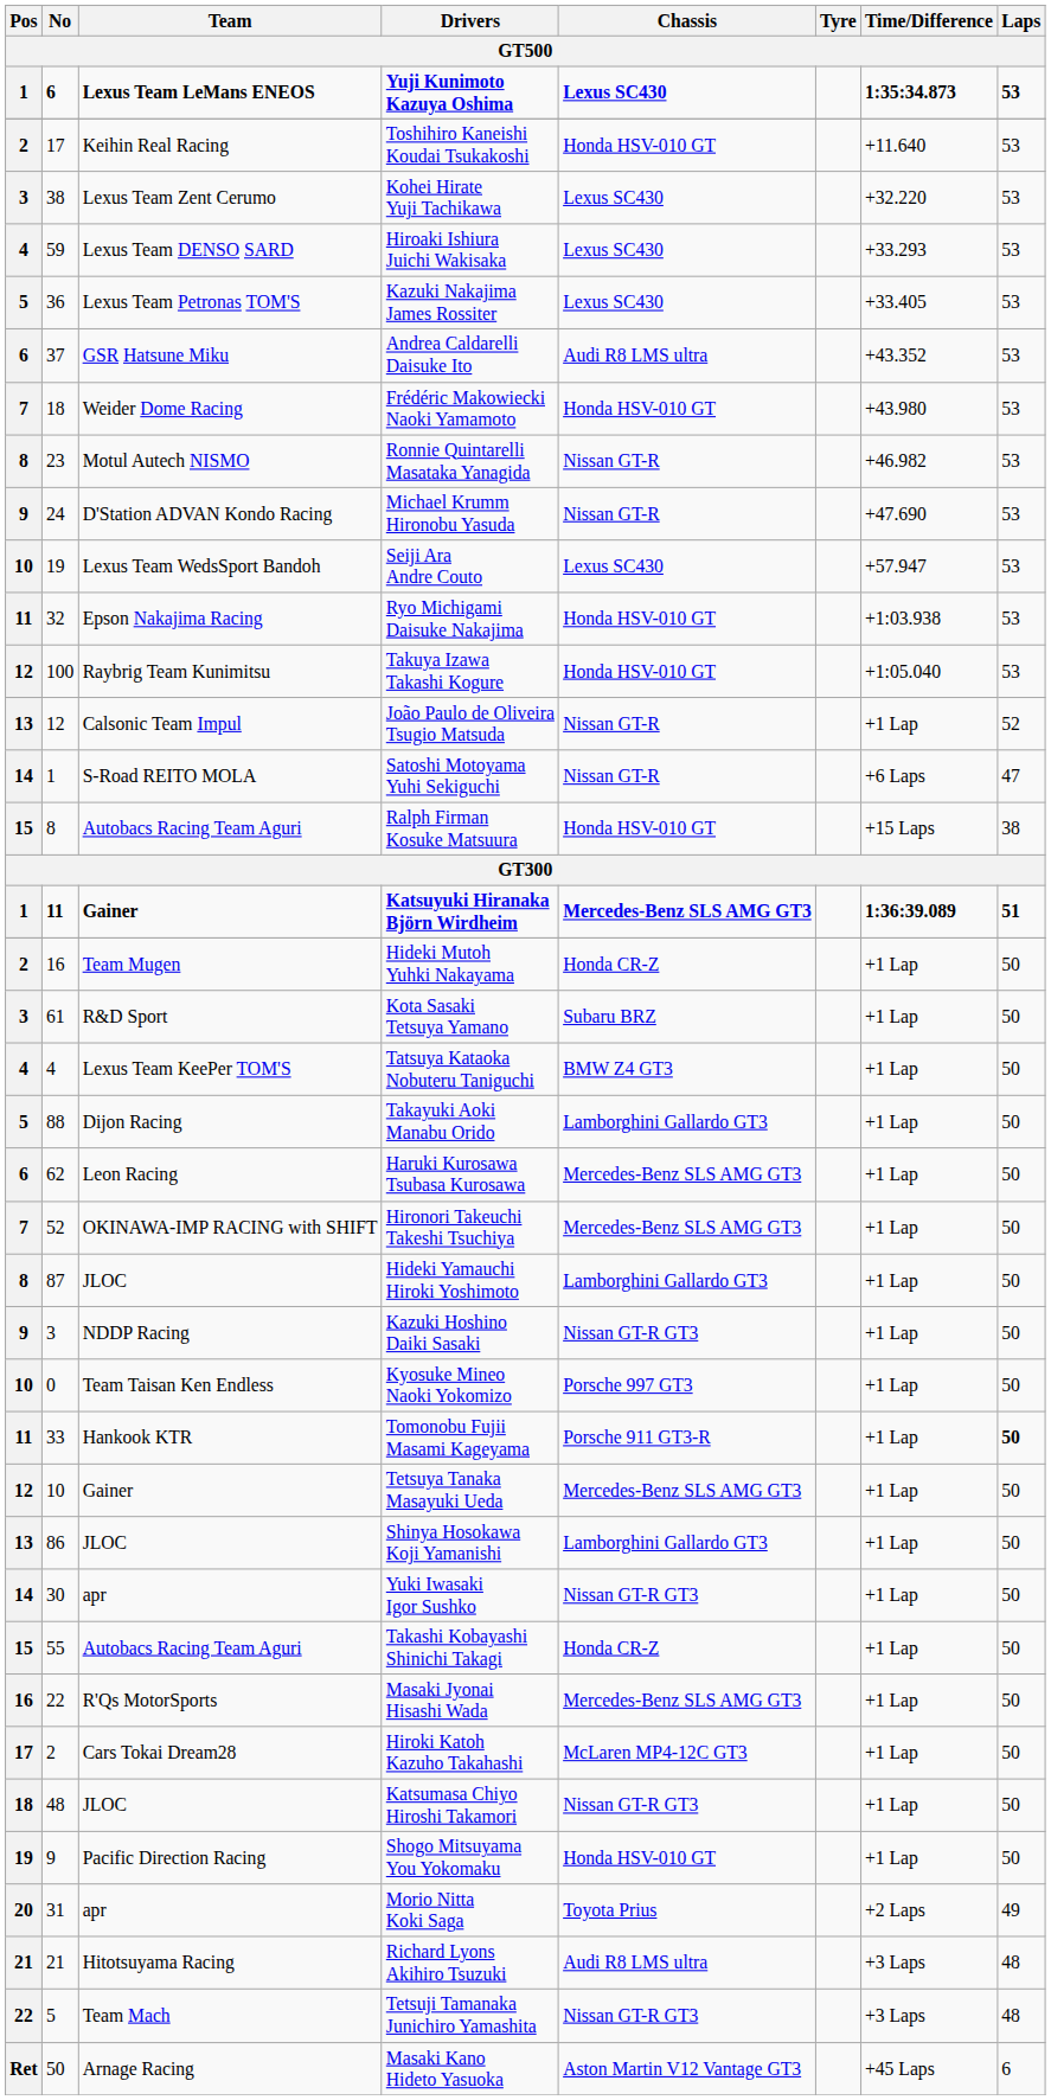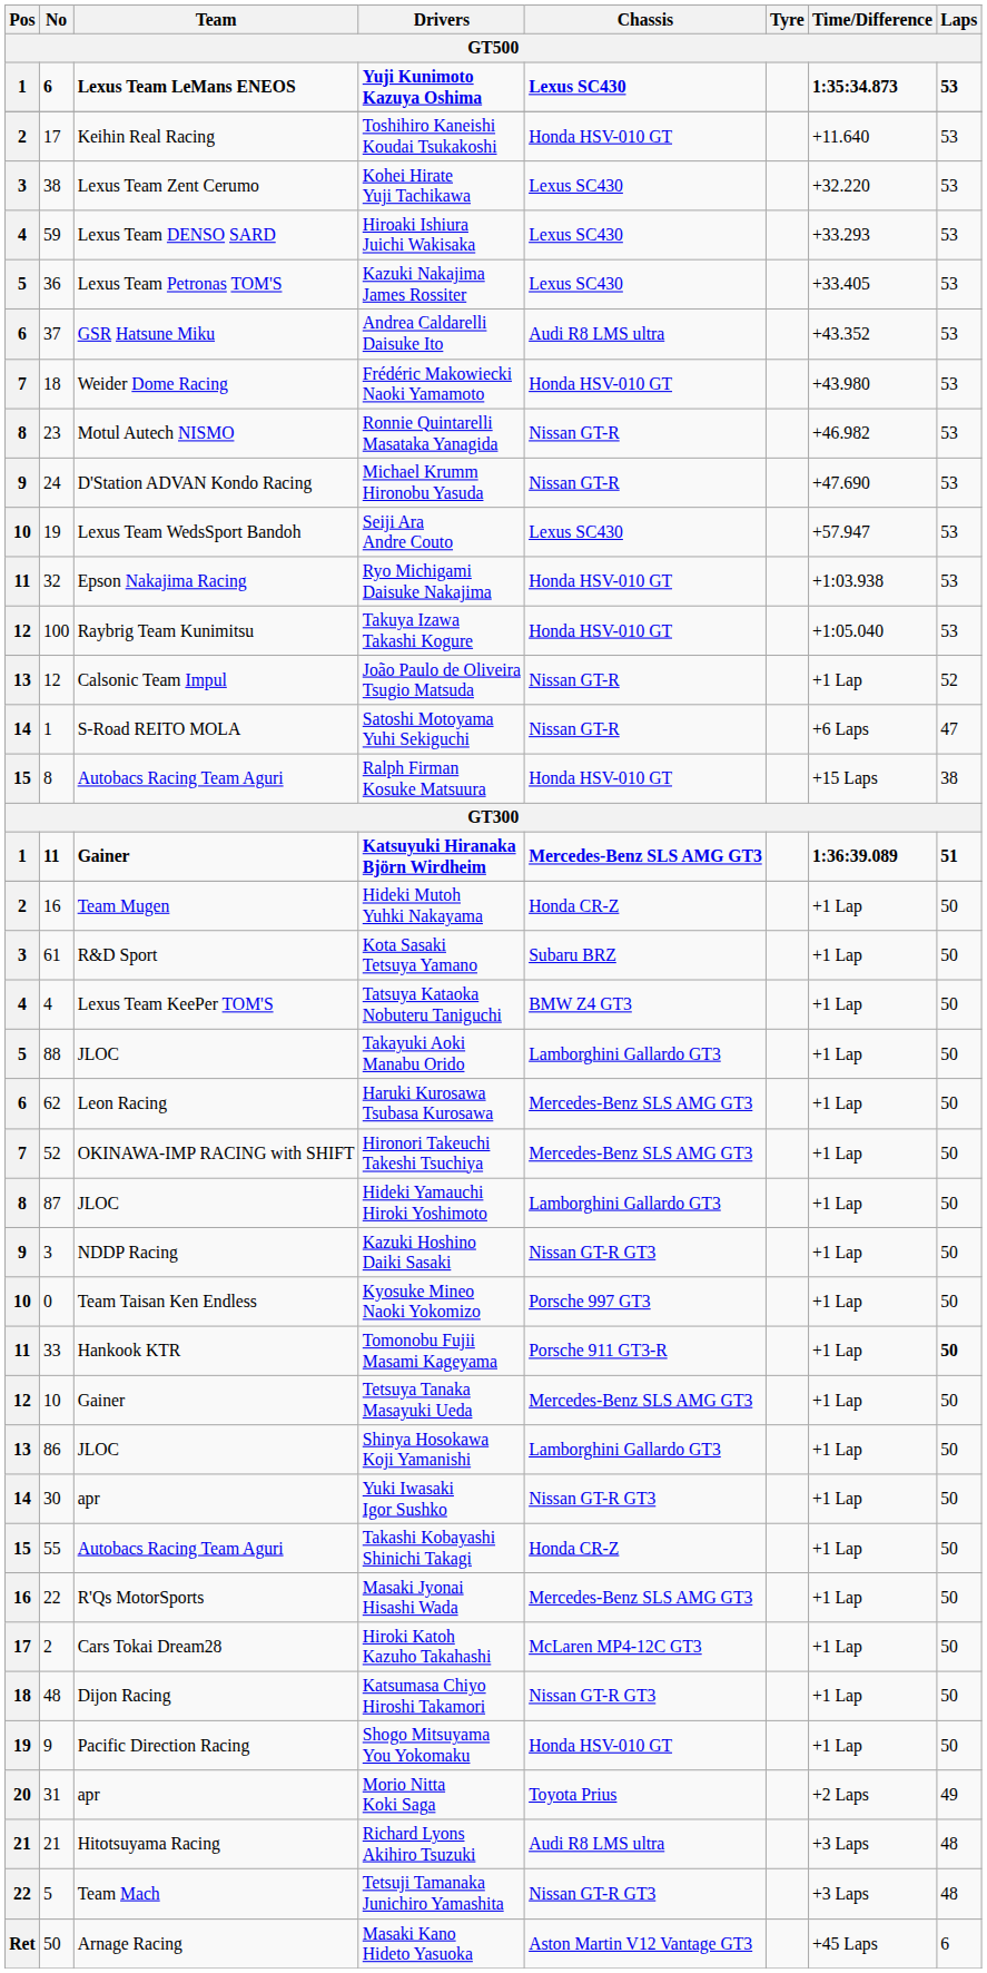 <table class="wikitable" style="font-size: 95%;">
 <tr>
 <th>Pos</th>
 <th>No</th>
 <th>Team</th>
 <th>Drivers</th>
 <th>Chassis</th>
 <th>Tyre</th>
 <th>Time/Difference</th>
 <th>Laps</th>
 </tr>
 <tr>
 <th colspan=8><strong>GT500</strong></th>
 </tr>
 <tr style="font-weight:bold">
 <th>1</th>
 <td>6</td>
 <td>Lexus Team LeMans ENEOS</td>
 <td> <a href='#'>Yuji Kunimoto</a><br> <a href='#'>Kazuya Oshima</a></td>
 <td><a href='#'>Lexus SC430</a></td>
 <td></td>
 <td>1:35:34.873</td>
 <td>53</td>
 </tr>
 <tr style="font-weight:bold">
 </tr>
 <tr>
 <th>2</th>
 <td>17</td>
 <td>Keihin Real Racing</td>
 <td> <a href='#'>Toshihiro Kaneishi</a><br> <a href='#'>Koudai Tsukakoshi</a></td>
 <td><a href='#'>Honda HSV-010 GT</a></td>
 <td></td>
 <td>+11.640</td>
 <td>53</td>
 </tr>
 <tr>
 <th>3</th>
 <td>38</td>
 <td>Lexus Team Zent Cerumo</td>
 <td> <a href='#'>Kohei Hirate</a><br> <a href='#'>Yuji Tachikawa</a></td>
 <td><a href='#'>Lexus SC430</a></td>
 <td></td>
 <td>+32.220</td>
 <td>53</td>
 </tr>
 <tr>
 <th>4</th>
 <td>59</td>
 <td>Lexus Team <a href='#'>DENSO</a> <a href='#'>SARD</a></td>
 <td> <a href='#'>Hiroaki Ishiura</a><br> <a href='#'>Juichi Wakisaka</a></td>
 <td><a href='#'>Lexus SC430</a></td>
 <td></td>
 <td>+33.293</td>
 <td>53</td>
 </tr>
 <tr>
 <th>5</th>
 <td>36</td>
 <td>Lexus Team <a href='#'>Petronas</a> <a href='#'>TOM'S</a></td>
 <td> <a href='#'>Kazuki Nakajima</a><br> <a href='#'>James Rossiter</a></td>
 <td><a href='#'>Lexus SC430</a></td>
 <td></td>
 <td>+33.405</td>
 <td>53</td>
 </tr>
 <tr>
 <th>6</th>
 <td>37</td>
 <td><a href='#'>GSR</a> <a href='#'>Hatsune Miku</a></td>
 <td> <a href='#'>Andrea Caldarelli</a><br> <a href='#'>Daisuke Ito</a></td>
 <td><a href='#'>Audi R8 LMS ultra</a></td>
 <td></td>
 <td>+43.352</td>
 <td>53</td>
 </tr>
 <tr>
 <th>7</th>
 <td>18</td>
 <td>Weider <a href='#'>Dome Racing</a></td>
 <td> <a href='#'>Frédéric Makowiecki</a><br> <a href='#'>Naoki Yamamoto</a></td>
 <td><a href='#'>Honda HSV-010 GT</a></td>
 <td></td>
 <td>+43.980</td>
 <td>53</td>
 </tr>
 <tr>
 <th>8</th>
 <td>23</td>
 <td>Motul Autech <a href='#'>NISMO</a></td>
 <td> <a href='#'>Ronnie Quintarelli</a><br> <a href='#'>Masataka Yanagida</a></td>
 <td><a href='#'>Nissan GT-R</a></td>
 <td></td>
 <td>+46.982</td>
 <td>53</td>
 </tr>
 <tr>
 <th>9</th>
 <td>24</td>
 <td>D'Station ADVAN Kondo Racing</td>
 <td> <a href='#'>Michael Krumm</a><br> <a href='#'>Hironobu Yasuda</a></td>
 <td><a href='#'>Nissan GT-R</a></td>
 <td></td>
 <td>+47.690</td>
 <td>53</td>
 </tr>
 <tr>
 <th>10</th>
 <td>19</td>
 <td>Lexus Team WedsSport Bandoh</td>
 <td> <a href='#'>Seiji Ara</a><br> <a href='#'>Andre Couto</a></td>
 <td><a href='#'>Lexus SC430</a></td>
 <td></td>
 <td>+57.947</td>
 <td>53</td>
 </tr>
 <tr>
 <th>11</th>
 <td>32</td>
 <td>Epson <a href='#'>Nakajima Racing</a></td>
 <td> <a href='#'>Ryo Michigami</a><br> <a href='#'>Daisuke Nakajima</a></td>
 <td><a href='#'>Honda HSV-010 GT</a></td>
 <td></td>
 <td>+1:03.938</td>
 <td>53</td>
 </tr>
 <tr>
 <th>12</th>
 <td>100</td>
 <td>Raybrig Team Kunimitsu</td>
 <td> <a href='#'>Takuya Izawa</a><br> <a href='#'>Takashi Kogure</a></td>
 <td><a href='#'>Honda HSV-010 GT</a></td>
 <td></td>
 <td>+1:05.040</td>
 <td>53</td>
 </tr>
 <tr>
 <th>13</th>
 <td>12</td>
 <td>Calsonic Team <a href='#'>Impul</a></td>
 <td> <a href='#'>João Paulo de Oliveira</a><br> <a href='#'>Tsugio Matsuda</a></td>
 <td><a href='#'>Nissan GT-R</a></td>
 <td></td>
 <td>+1 Lap</td>
 <td>52</td>
 </tr>
 <tr>
 <th>14</th>
 <td>1</td>
 <td>S-Road REITO MOLA</td>
 <td> <a href='#'>Satoshi Motoyama</a><br> <a href='#'>Yuhi Sekiguchi</a></td>
 <td><a href='#'>Nissan GT-R</a></td>
 <td></td>
 <td>+6 Laps</td>
 <td>47</td>
 </tr>
 <tr>
 <th>15</th>
 <td>8</td>
 <td><a href='#'>Autobacs Racing Team Aguri</a></td>
 <td> <a href='#'>Ralph Firman</a><br> <a href='#'>Kosuke Matsuura</a></td>
 <td><a href='#'>Honda HSV-010 GT</a></td>
 <td></td>
 <td>+15 Laps</td>
 <td>38</td>
 </tr>
 <tr>
 <th colspan=8><strong>GT300</strong></th>
 </tr>
 <tr style="font-weight:bold">
 <th>1</th>
 <td>11</td>
 <td>Gainer</td>
 <td> <a href='#'>Katsuyuki Hiranaka</a><br> <a href='#'>Björn Wirdheim</a></td>
 <td><a href='#'>Mercedes-Benz SLS AMG GT3</a></td>
 <td></td>
 <td>1:36:39.089</td>
 <td>51</td>
 </tr>
 <tr style="font-weight:bold">
 </tr>
 <tr>
 <th>2</th>
 <td>16</td>
 <td><a href='#'>Team Mugen</a></td>
 <td> <a href='#'>Hideki Mutoh</a><br> <a href='#'>Yuhki Nakayama</a></td>
 <td><a href='#'>Honda CR-Z</a></td>
 <td></td>
 <td>+1 Lap</td>
 <td>50</td>
 </tr>
 <tr>
 <th>3</th>
 <td>61</td>
 <td>R&D Sport</td>
 <td> <a href='#'>Kota Sasaki</a><br> <a href='#'>Tetsuya Yamano</a></td>
 <td><a href='#'>Subaru BRZ</a></td>
 <td></td>
 <td>+1 Lap</td>
 <td>50</td>
 </tr>
 <tr>
 <th>4</th>
 <td>4</td>
 <td>Lexus Team KeePer <a href='#'>TOM'S</a></td>
 <td> <a href='#'>Tatsuya Kataoka</a><br> <a href='#'>Nobuteru Taniguchi</a></td>
 <td><a href='#'>BMW Z4 GT3</a></td>
 <td></td>
 <td>+1 Lap</td>
 <td>50</td>
 </tr>
 <tr>
 <th>5</th>
 <td>88</td>
-<td>Dijon Racing</td>
+<td>JLOC</td>
 <td> <a href='#'>Takayuki Aoki</a><br> <a href='#'>Manabu Orido</a></td>
 <td><a href='#'>Lamborghini Gallardo GT3</a></td>
 <td></td>
 <td>+1 Lap</td>
 <td>50</td>
 </tr>
 <tr>
 <th>6</th>
 <td>62</td>
 <td>Leon Racing</td>
 <td> <a href='#'>Haruki Kurosawa</a><br> <a href='#'>Tsubasa Kurosawa</a></td>
 <td><a href='#'>Mercedes-Benz SLS AMG GT3</a></td>
 <td></td>
 <td>+1 Lap</td>
 <td>50</td>
 </tr>
 <tr>
 <th>7</th>
 <td>52</td>
 <td>OKINAWA-IMP RACING with SHIFT</td>
 <td> <a href='#'>Hironori Takeuchi</a><br> <a href='#'>Takeshi Tsuchiya</a></td>
 <td><a href='#'>Mercedes-Benz SLS AMG GT3</a></td>
 <td></td>
 <td>+1 Lap</td>
 <td>50</td>
 </tr>
 <tr>
 <th>8</th>
 <td>87</td>
 <td>JLOC</td>
 <td> <a href='#'>Hideki Yamauchi</a><br> <a href='#'>Hiroki Yoshimoto</a></td>
 <td><a href='#'>Lamborghini Gallardo GT3</a></td>
 <td></td>
 <td>+1 Lap</td>
 <td>50</td>
 </tr>
 <tr>
 <th>9</th>
 <td>3</td>
 <td>NDDP Racing</td>
 <td> <a href='#'>Kazuki Hoshino</a><br> <a href='#'>Daiki Sasaki</a></td>
 <td><a href='#'>Nissan GT-R GT3</a></td>
 <td></td>
 <td>+1 Lap</td>
 <td>50</td>
 </tr>
 <tr>
 <th>10</th>
 <td>0</td>
 <td>Team Taisan Ken Endless</td>
 <td> <a href='#'>Kyosuke Mineo</a><br> <a href='#'>Naoki Yokomizo</a></td>
 <td><a href='#'>Porsche 997 GT3</a></td>
 <td></td>
 <td>+1 Lap</td>
 <td>50</td>
 </tr>
 <tr>
 <th>11</th>
 <td>33</td>
 <td>Hankook KTR</td>
 <td> <a href='#'>Tomonobu Fujii</a><br> <a href='#'>Masami Kageyama</a></td>
 <td><a href='#'>Porsche 911 GT3-R</a></td>
 <td></td>
 <td>+1 Lap</td>
 <td><strong>50</strong></td>
 </tr>
 <tr>
 <th>12</th>
 <td>10</td>
 <td>Gainer</td>
 <td> <a href='#'>Tetsuya Tanaka</a><br> <a href='#'>Masayuki Ueda</a></td>
 <td><a href='#'>Mercedes-Benz SLS AMG GT3</a></td>
 <td></td>
 <td>+1 Lap</td>
 <td>50</td>
 </tr>
 <tr>
 <th>13</th>
 <td>86</td>
 <td>JLOC</td>
 <td> <a href='#'>Shinya Hosokawa</a><br> <a href='#'>Koji Yamanishi</a></td>
 <td><a href='#'>Lamborghini Gallardo GT3</a></td>
 <td></td>
 <td>+1 Lap</td>
 <td>50</td>
 </tr>
 <tr>
 <th>14</th>
 <td>30</td>
 <td>apr</td>
 <td> <a href='#'>Yuki Iwasaki</a><br> <a href='#'>Igor Sushko</a></td>
 <td><a href='#'>Nissan GT-R GT3</a></td>
 <td></td>
 <td>+1 Lap</td>
 <td>50</td>
 </tr>
 <tr>
 <th>15</th>
 <td>55</td>
 <td><a href='#'>Autobacs Racing Team Aguri</a></td>
 <td> <a href='#'>Takashi Kobayashi</a><br> <a href='#'>Shinichi Takagi</a></td>
 <td><a href='#'>Honda CR-Z</a></td>
 <td></td>
 <td>+1 Lap</td>
 <td>50</td>
 </tr>
 <tr>
 <th>16</th>
 <td>22</td>
 <td>R'Qs MotorSports</td>
 <td> <a href='#'>Masaki Jyonai</a><br> <a href='#'>Hisashi Wada</a></td>
 <td><a href='#'>Mercedes-Benz SLS AMG GT3</a></td>
 <td></td>
 <td>+1 Lap</td>
 <td>50</td>
 </tr>
 <tr>
 <th>17</th>
 <td>2</td>
 <td>Cars Tokai Dream28</td>
 <td> <a href='#'>Hiroki Katoh</a><br> <a href='#'>Kazuho Takahashi</a></td>
 <td><a href='#'>McLaren MP4-12C GT3</a></td>
 <td></td>
 <td>+1 Lap</td>
 <td>50</td>
 </tr>
 <tr>
 <th>18</th>
 <td>48</td>
-<td>JLOC</td>
+<td>Dijon Racing</td>
 <td> <a href='#'>Katsumasa Chiyo</a><br> <a href='#'>Hiroshi Takamori</a></td>
 <td><a href='#'>Nissan GT-R GT3</a></td>
 <td></td>
 <td>+1 Lap</td>
 <td>50</td>
 </tr>
 <tr>
 <th>19</th>
 <td>9</td>
 <td>Pacific Direction Racing</td>
 <td> <a href='#'>Shogo Mitsuyama</a><br> <a href='#'>You Yokomaku</a></td>
 <td><a href='#'>Honda HSV-010 GT</a></td>
 <td></td>
 <td>+1 Lap</td>
 <td>50</td>
 </tr>
 <tr>
 <th>20</th>
 <td>31</td>
 <td>apr</td>
 <td> <a href='#'>Morio Nitta</a><br> <a href='#'>Koki Saga</a></td>
 <td><a href='#'>Toyota Prius</a></td>
 <td></td>
 <td>+2 Laps</td>
 <td>49</td>
 </tr>
 <tr>
 <th>21</th>
 <td>21</td>
 <td>Hitotsuyama Racing</td>
 <td> <a href='#'>Richard Lyons</a><br> <a href='#'>Akihiro Tsuzuki</a></td>
 <td><a href='#'>Audi R8 LMS ultra</a></td>
 <td></td>
 <td>+3 Laps</td>
 <td>48</td>
 </tr>
 <tr>
 <th>22</th>
 <td>5</td>
 <td>Team <a href='#'>Mach</a></td>
 <td> <a href='#'>Tetsuji Tamanaka</a><br> <a href='#'>Junichiro Yamashita</a></td>
 <td><a href='#'>Nissan GT-R GT3</a></td>
 <td></td>
 <td>+3 Laps</td>
 <td>48</td>
 </tr>
 <tr>
 <th>Ret</th>
 <td>50</td>
 <td>Arnage Racing</td>
 <td> <a href='#'>Masaki Kano</a><br> <a href='#'>Hideto Yasuoka</a></td>
 <td><a href='#'>Aston Martin V12 Vantage GT3</a></td>
 <td></td>
 <td>+45 Laps</td>
 <td>6</td>
 </tr>
 </table>
